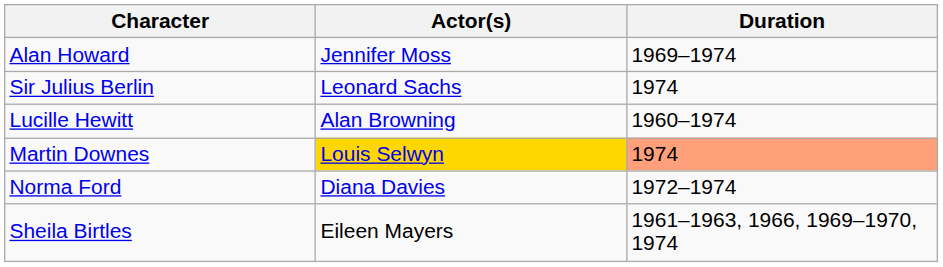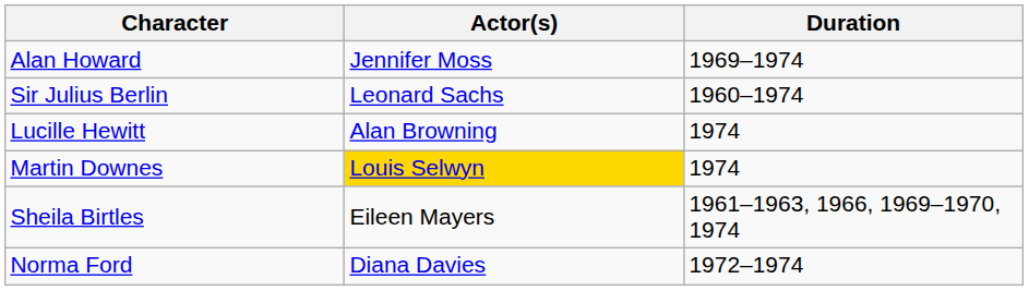 <table class="wikitable">
 <tr>
 <th scope="col" style="width:230px;">Character</th>
 <th scope="col" style="width:230px;">Actor(s)</th>
 <th scope="col" style="width:230px;">Duration</th>
 </tr>
 <tr>
 <td><a href='#'>Alan Howard</a></td>
 <td><a href='#'>Jennifer Moss</a></td>
 <td>1969–1974</td>
 </tr>
 <tr>
 <td><a href='#'>Sir Julius Berlin</a></td>
 <td><a href='#'>Leonard Sachs</a></td>
-<td>1974</td>
+<td>1960–1974</td>
 </tr>
 <tr>
 <td><a href='#'>Lucille Hewitt</a></td>
 <td><a href='#'>Alan Browning</a></td>
-<td>1960–1974</td>
+<td>1974</td>
 </tr>
 <tr>
 <td><a href='#'>Martin Downes</a></td>
 <td style="background: gold;"><a href='#'>Louis Selwyn</a></td>
-<td style="background: lightsalmon;">1974</td>
+<td>1974</td>
+</tr>
+<tr>
+<td><a href='#'>Sheila Birtles</a></td>
+<td>Eileen Mayers</td>
+<td>1961–1963, 1966, 1969–1970, 1974</td>
 </tr>
 <tr>
 <td><a href='#'>Norma Ford</a></td>
 <td><a href='#'>Diana Davies</a></td>
 <td>1972–1974</td>
 </tr>
-<tr>
-<td><a href='#'>Sheila Birtles</a></td>
-<td>Eileen Mayers</td>
-<td>1961–1963, 1966, 1969–1970, 1974</td>
-</tr>
 </table>
